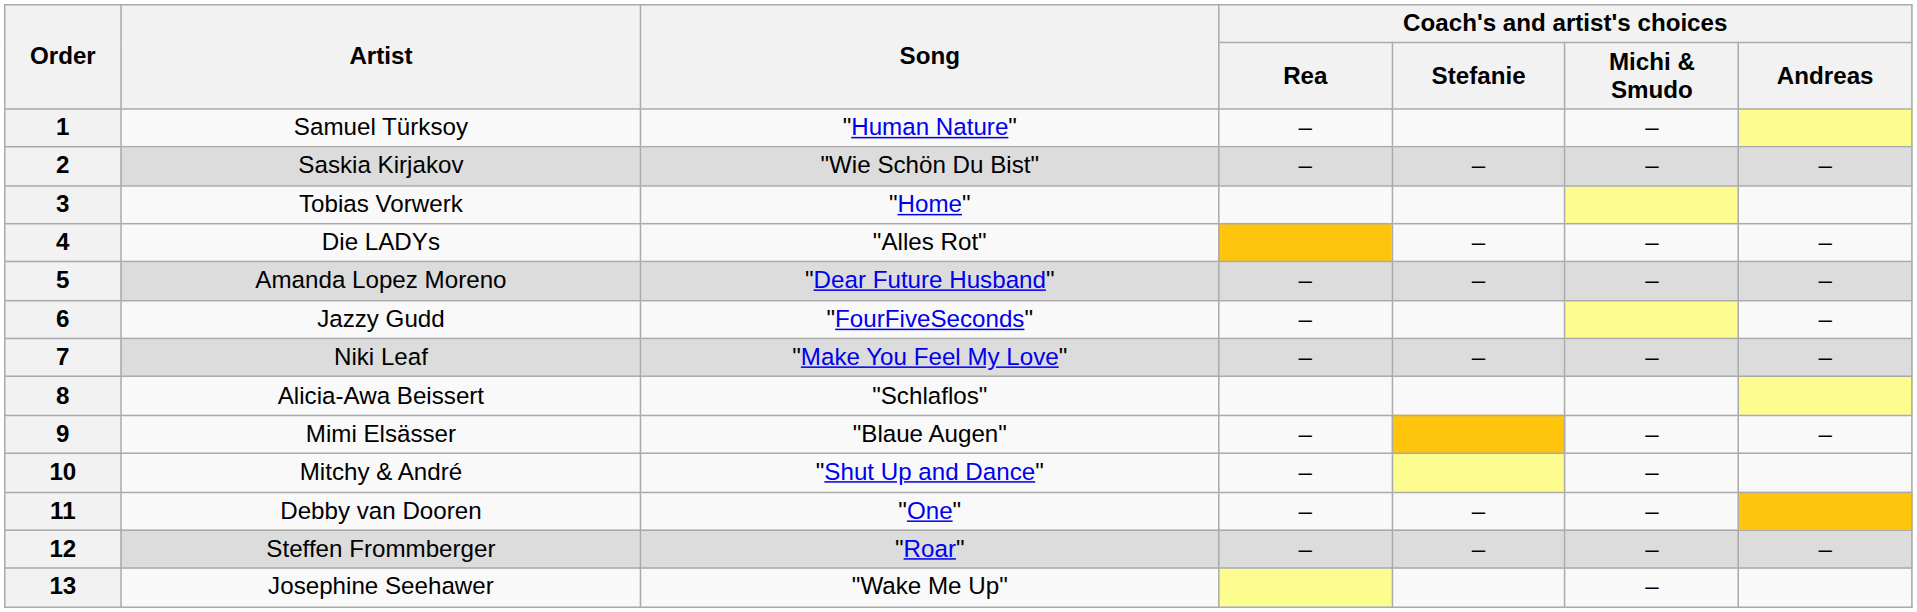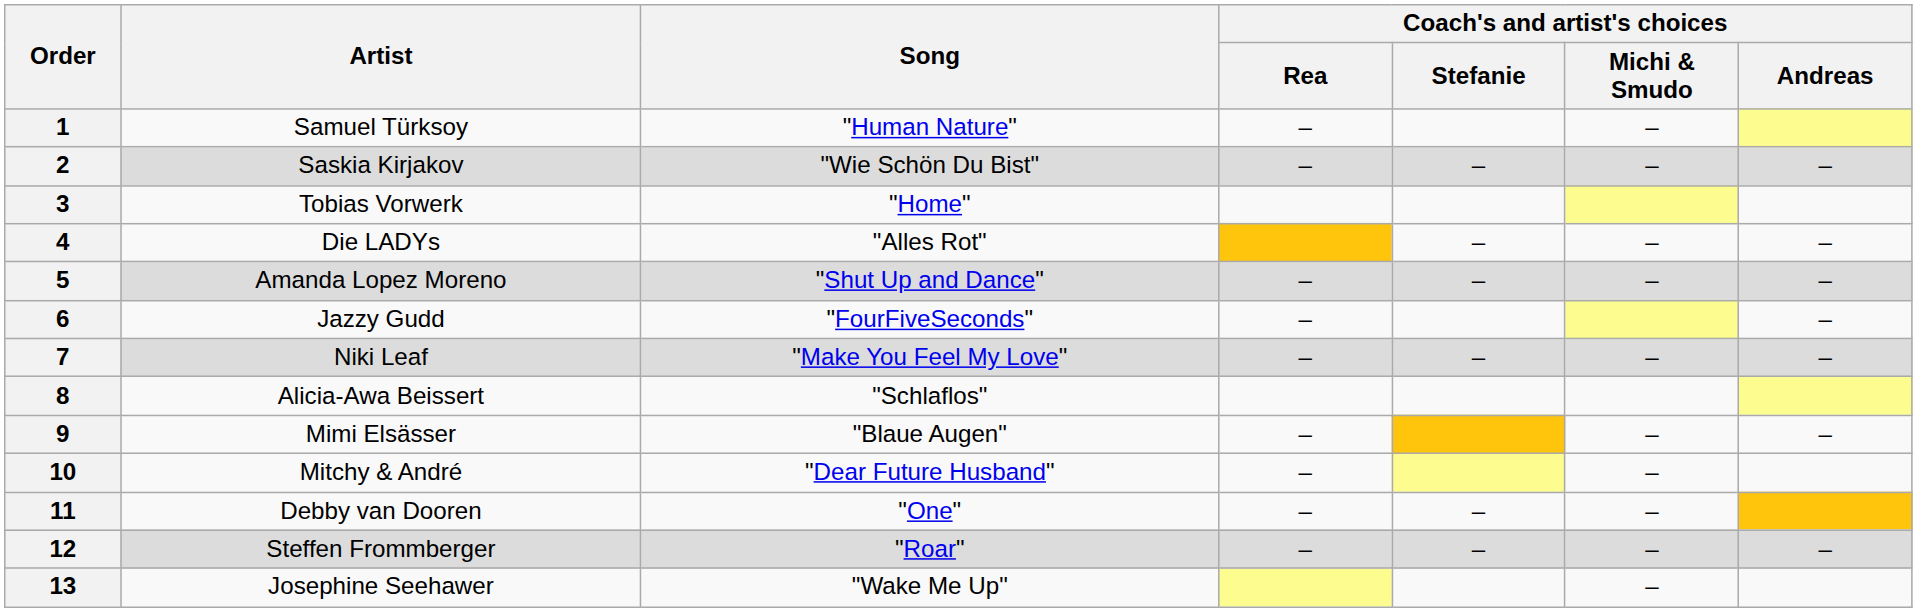 <table class="wikitable" style="text-align:center; width:100%;">
 <tr>
 <th scope="col" rowspan="2" style="width:04%;">Order</th>
 <th scope="col" rowspan="2" style="width:18%;">Artist</th>
 <th scope="col" rowspan="2" style="width:20%;">Song</th>
 <th scope="col" colspan="4" style="width:24%;">Coach's and artist's choices</th>
 </tr>
 <tr>
 <th style="width:06%;">Rea</th>
 <th style="width:06%;">Stefanie</th>
 <th style="width:06%;">Michi & Smudo</th>
 <th style="width:06%;">Andreas</th>
 </tr>
 <tr>
 <th>1</th>
 <td>Samuel Türksoy</td>
 <td>"<a href='#'>Human Nature</a>"</td>
 <td>–</td>
 <td><strong></strong></td>
 <td>–</td>
 <td style="background: #fdfc8f;"><strong></strong></td>
 </tr>
 <tr style="background: #dcdcdc;" |>
 <th>2</th>
 <td>Saskia Kirjakov</td>
 <td>"Wie Schön Du Bist"</td>
 <td>–</td>
 <td>–</td>
 <td>–</td>
 <td>–</td>
 </tr>
 <tr>
 <th>3</th>
 <td>Tobias Vorwerk</td>
 <td>"<a href='#'>Home</a>"</td>
 <td><strong></strong></td>
 <td><strong></strong></td>
 <td style="background: #fdfc8f;"><strong></strong></td>
 <td><strong></strong></td>
 </tr>
 <tr>
 <th>4</th>
 <td>Die LADYs</td>
 <td>"Alles Rot"</td>
 <td style="background: #ffc40c;"><strong></strong></td>
 <td>–</td>
 <td>–</td>
 <td>–</td>
 </tr>
 <tr style="background: #dcdcdc;" |>
 <th>5</th>
 <td>Amanda Lopez Moreno</td>
-<td>"<a href='#'>Dear Future Husband</a>"</td>
+<td>"<a href='#'>Shut Up and Dance</a>"</td>
 <td>–</td>
 <td>–</td>
 <td>–</td>
 <td>–</td>
 </tr>
 <tr>
 <th>6</th>
 <td>Jazzy Gudd</td>
 <td>"<a href='#'>FourFiveSeconds</a>"</td>
 <td>–</td>
 <td><strong></strong></td>
 <td style="background: #fdfc8f;"><strong></strong></td>
 <td>–</td>
 </tr>
 <tr style="background: #dcdcdc;" |>
 <th>7</th>
 <td>Niki Leaf</td>
 <td>"<a href='#'>Make You Feel My Love</a>"</td>
 <td>–</td>
 <td>–</td>
 <td>–</td>
 <td>–</td>
 </tr>
 <tr>
 <th>8</th>
 <td>Alicia-Awa Beissert</td>
 <td>"Schlaflos"</td>
 <td><strong></strong></td>
 <td><strong></strong></td>
 <td><strong></strong></td>
 <td style="background: #fdfc8f;"><strong></strong></td>
 </tr>
 <tr>
 <th>9</th>
 <td>Mimi Elsässer</td>
 <td>"Blaue Augen"</td>
 <td>–</td>
 <td style="background: #ffc40c;"><strong></strong></td>
 <td>–</td>
 <td>–</td>
 </tr>
 <tr>
 <th>10</th>
 <td>Mitchy & André</td>
-<td>"<a href='#'>Shut Up and Dance</a>"</td>
+<td>"<a href='#'>Dear Future Husband</a>"</td>
 <td>–</td>
 <td style="background: #fdfc8f;"><strong></strong></td>
 <td>–</td>
 <td><strong></strong></td>
 </tr>
 <tr>
 <th>11</th>
 <td>Debby van Dooren</td>
 <td>"<a href='#'>One</a>"</td>
 <td>–</td>
 <td>–</td>
 <td>–</td>
 <td style="background: #ffc40c;"><strong></strong></td>
 </tr>
 <tr style="background: #dcdcdc;" |>
 <th>12</th>
 <td>Steffen Frommberger</td>
 <td>"<a href='#'>Roar</a>"</td>
 <td>–</td>
 <td>–</td>
 <td>–</td>
 <td>–</td>
 </tr>
 <tr>
 <th>13</th>
 <td>Josephine Seehawer</td>
 <td>"Wake Me Up"</td>
 <td style="background: #fdfc8f;"><strong></strong></td>
 <td><strong></strong></td>
 <td>–</td>
 <td><strong></strong></td>
 </tr>
 </table>
